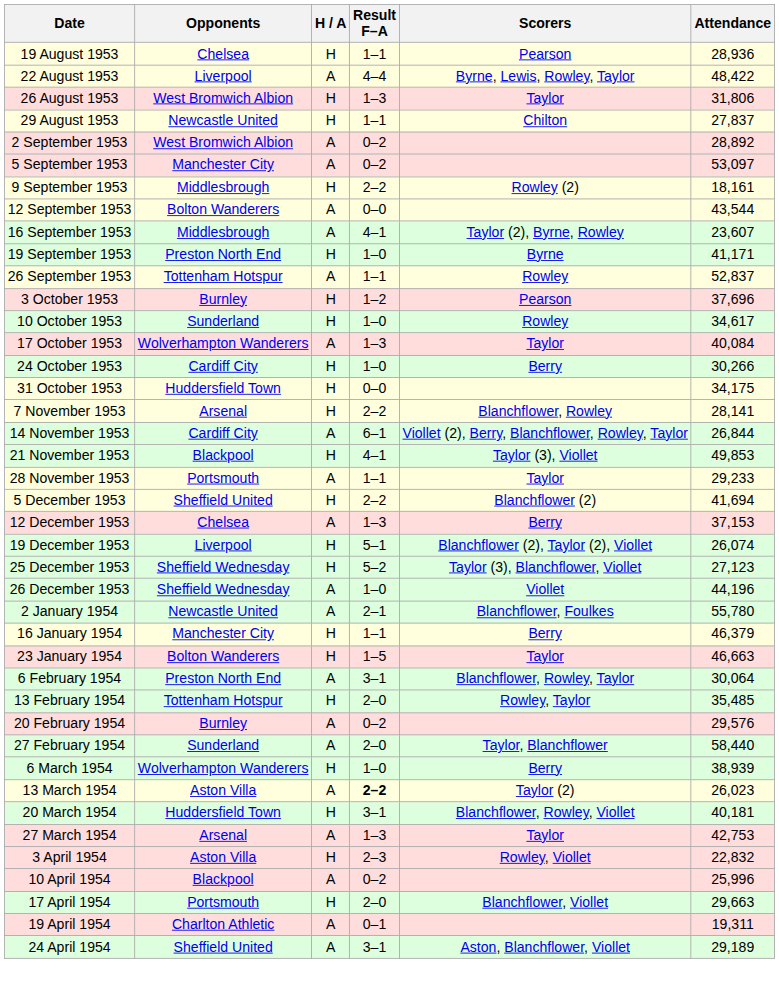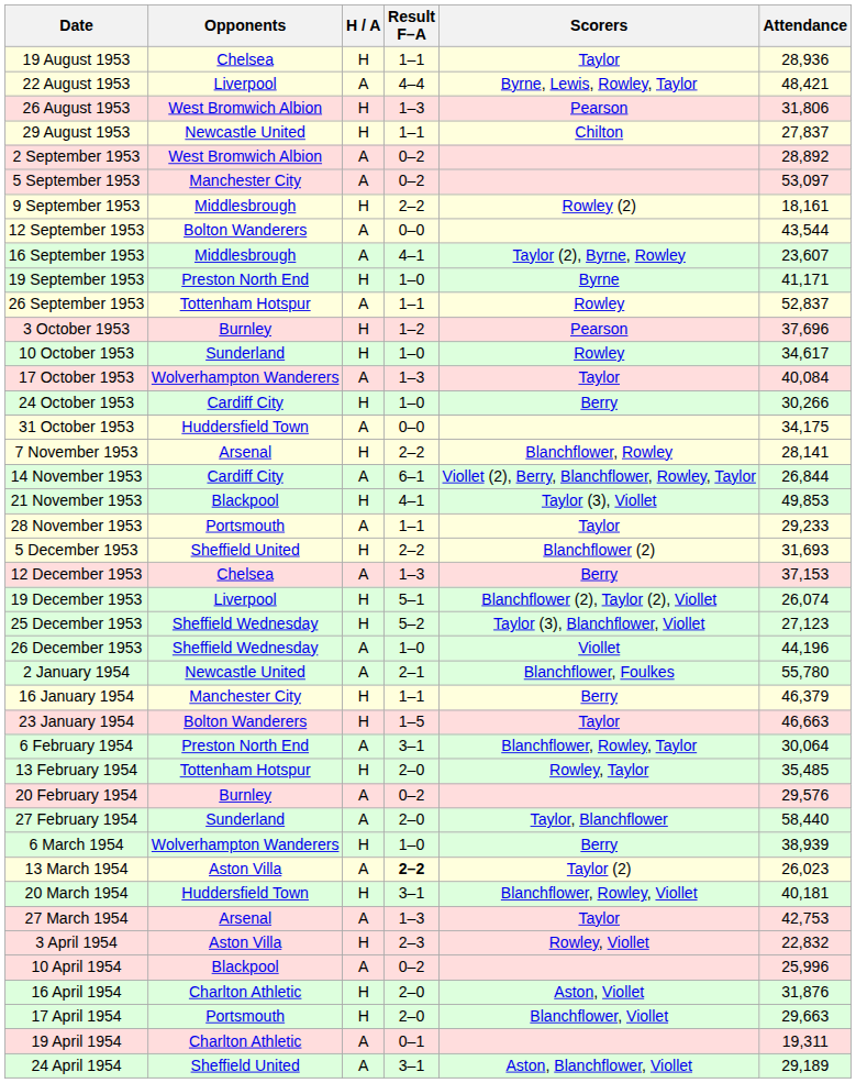 <table class="wikitable" style="text-align:center">
 <tr>
 <th>Date</th>
 <th>Opponents</th>
 <th>H / A</th>
 <th>Result<br>F–A</th>
 <th>Scorers</th>
 <th>Attendance</th>
 </tr>
 <tr bgcolor="#ffffdd">
 <td>19 August 1953</td>
 <td><a href='#'>Chelsea</a></td>
 <td>H</td>
 <td>1–1</td>
-<td><a href='#'>Pearson</a></td>
+<td><a href='#'>Taylor</a></td>
 <td>28,936</td>
 </tr>
 <tr bgcolor="#ffffdd">
 <td>22 August 1953</td>
 <td><a href='#'>Liverpool</a></td>
 <td>A</td>
 <td>4–4</td>
 <td><a href='#'>Byrne</a>, <a href='#'>Lewis</a>, <a href='#'>Rowley</a>, <a href='#'>Taylor</a></td>
-<td>48,422</td>
+<td>48,421</td>
 </tr>
 <tr bgcolor="#ffdddd">
 <td>26 August 1953</td>
 <td><a href='#'>West Bromwich Albion</a></td>
 <td>H</td>
 <td>1–3</td>
-<td><a href='#'>Taylor</a></td>
+<td><a href='#'>Pearson</a></td>
 <td>31,806</td>
 </tr>
 <tr bgcolor="#ffffdd">
 <td>29 August 1953</td>
 <td><a href='#'>Newcastle United</a></td>
 <td>H</td>
 <td>1–1</td>
 <td><a href='#'>Chilton</a></td>
 <td>27,837</td>
 </tr>
 <tr bgcolor="#ffdddd">
 <td>2 September 1953</td>
 <td><a href='#'>West Bromwich Albion</a></td>
 <td>A</td>
 <td>0–2</td>
 <td></td>
 <td>28,892</td>
 </tr>
 <tr bgcolor="#ffdddd">
 <td>5 September 1953</td>
 <td><a href='#'>Manchester City</a></td>
 <td>A</td>
 <td>0–2</td>
 <td></td>
 <td>53,097</td>
 </tr>
 <tr bgcolor="#ffffdd">
 <td>9 September 1953</td>
 <td><a href='#'>Middlesbrough</a></td>
 <td>H</td>
 <td>2–2</td>
 <td><a href='#'>Rowley</a> (2)</td>
 <td>18,161</td>
 </tr>
 <tr bgcolor="#ffffdd">
 <td>12 September 1953</td>
 <td><a href='#'>Bolton Wanderers</a></td>
 <td>A</td>
 <td>0–0</td>
 <td></td>
 <td>43,544</td>
 </tr>
 <tr bgcolor="#ddffdd">
 <td>16 September 1953</td>
 <td><a href='#'>Middlesbrough</a></td>
 <td>A</td>
 <td>4–1</td>
 <td><a href='#'>Taylor</a> (2), <a href='#'>Byrne</a>, <a href='#'>Rowley</a></td>
 <td>23,607</td>
 </tr>
 <tr bgcolor="#ddffdd">
 <td>19 September 1953</td>
 <td><a href='#'>Preston North End</a></td>
 <td>H</td>
 <td>1–0</td>
 <td><a href='#'>Byrne</a></td>
 <td>41,171</td>
 </tr>
 <tr bgcolor="#ffffdd">
 <td>26 September 1953</td>
 <td><a href='#'>Tottenham Hotspur</a></td>
 <td>A</td>
 <td>1–1</td>
 <td><a href='#'>Rowley</a></td>
 <td>52,837</td>
 </tr>
 <tr bgcolor="#ffdddd">
 <td>3 October 1953</td>
 <td><a href='#'>Burnley</a></td>
 <td>H</td>
 <td>1–2</td>
 <td><a href='#'>Pearson</a></td>
 <td>37,696</td>
 </tr>
 <tr bgcolor="#ddffdd">
 <td>10 October 1953</td>
 <td><a href='#'>Sunderland</a></td>
 <td>H</td>
 <td>1–0</td>
 <td><a href='#'>Rowley</a></td>
 <td>34,617</td>
 </tr>
 <tr bgcolor="#ffdddd">
 <td>17 October 1953</td>
 <td><a href='#'>Wolverhampton Wanderers</a></td>
 <td>A</td>
 <td>1–3</td>
 <td><a href='#'>Taylor</a></td>
 <td>40,084</td>
 </tr>
 <tr bgcolor="#ddffdd">
 <td>24 October 1953</td>
 <td><a href='#'>Cardiff City</a></td>
 <td>H</td>
 <td>1–0</td>
 <td><a href='#'>Berry</a></td>
 <td>30,266</td>
 </tr>
 <tr bgcolor="#ffffdd">
 <td>31 October 1953</td>
 <td><a href='#'>Huddersfield Town</a></td>
-<td>H</td>
+<td>A</td>
 <td>0–0</td>
 <td></td>
 <td>34,175</td>
 </tr>
 <tr bgcolor="#ffffdd">
 <td>7 November 1953</td>
 <td><a href='#'>Arsenal</a></td>
 <td>H</td>
 <td>2–2</td>
 <td><a href='#'>Blanchflower</a>, <a href='#'>Rowley</a></td>
 <td>28,141</td>
 </tr>
 <tr bgcolor="#ddffdd">
 <td>14 November 1953</td>
 <td><a href='#'>Cardiff City</a></td>
 <td>A</td>
 <td>6–1</td>
 <td><a href='#'>Viollet</a> (2), <a href='#'>Berry</a>, <a href='#'>Blanchflower</a>, <a href='#'>Rowley</a>, <a href='#'>Taylor</a></td>
 <td>26,844</td>
 </tr>
 <tr bgcolor="#ddffdd">
 <td>21 November 1953</td>
 <td><a href='#'>Blackpool</a></td>
 <td>H</td>
 <td>4–1</td>
 <td><a href='#'>Taylor</a> (3), <a href='#'>Viollet</a></td>
 <td>49,853</td>
 </tr>
 <tr bgcolor="#ffffdd">
 <td>28 November 1953</td>
 <td><a href='#'>Portsmouth</a></td>
 <td>A</td>
 <td>1–1</td>
 <td><a href='#'>Taylor</a></td>
 <td>29,233</td>
 </tr>
 <tr bgcolor="#ffffdd">
 <td>5 December 1953</td>
 <td><a href='#'>Sheffield United</a></td>
 <td>H</td>
 <td>2–2</td>
 <td><a href='#'>Blanchflower</a> (2)</td>
-<td>41,694</td>
+<td>31,693</td>
 </tr>
 <tr bgcolor="#ffdddd">
 <td>12 December 1953</td>
 <td><a href='#'>Chelsea</a></td>
 <td>A</td>
 <td>1–3</td>
 <td><a href='#'>Berry</a></td>
 <td>37,153</td>
 </tr>
 <tr bgcolor="#ddffdd">
 <td>19 December 1953</td>
 <td><a href='#'>Liverpool</a></td>
 <td>H</td>
 <td>5–1</td>
 <td><a href='#'>Blanchflower</a> (2), <a href='#'>Taylor</a> (2), <a href='#'>Viollet</a></td>
 <td>26,074</td>
 </tr>
 <tr bgcolor="#ddffdd">
 <td>25 December 1953</td>
 <td><a href='#'>Sheffield Wednesday</a></td>
 <td>H</td>
 <td>5–2</td>
 <td><a href='#'>Taylor</a> (3), <a href='#'>Blanchflower</a>, <a href='#'>Viollet</a></td>
 <td>27,123</td>
 </tr>
 <tr bgcolor="#ddffdd">
 <td>26 December 1953</td>
 <td><a href='#'>Sheffield Wednesday</a></td>
 <td>A</td>
 <td>1–0</td>
 <td><a href='#'>Viollet</a></td>
 <td>44,196</td>
 </tr>
 <tr bgcolor="#ddffdd">
 <td>2 January 1954</td>
 <td><a href='#'>Newcastle United</a></td>
 <td>A</td>
 <td>2–1</td>
 <td><a href='#'>Blanchflower</a>, <a href='#'>Foulkes</a></td>
 <td>55,780</td>
 </tr>
 <tr bgcolor="#ffffdd">
 <td>16 January 1954</td>
 <td><a href='#'>Manchester City</a></td>
 <td>H</td>
 <td>1–1</td>
 <td><a href='#'>Berry</a></td>
 <td>46,379</td>
 </tr>
 <tr bgcolor="#ffdddd">
 <td>23 January 1954</td>
 <td><a href='#'>Bolton Wanderers</a></td>
 <td>H</td>
 <td>1–5</td>
 <td><a href='#'>Taylor</a></td>
 <td>46,663</td>
 </tr>
 <tr bgcolor="#ddffdd">
 <td>6 February 1954</td>
 <td><a href='#'>Preston North End</a></td>
 <td>A</td>
 <td>3–1</td>
 <td><a href='#'>Blanchflower</a>, <a href='#'>Rowley</a>, <a href='#'>Taylor</a></td>
 <td>30,064</td>
 </tr>
 <tr bgcolor="#ddffdd">
 <td>13 February 1954</td>
 <td><a href='#'>Tottenham Hotspur</a></td>
 <td>H</td>
 <td>2–0</td>
 <td><a href='#'>Rowley</a>, <a href='#'>Taylor</a></td>
 <td>35,485</td>
 </tr>
 <tr bgcolor="#ffdddd">
 <td>20 February 1954</td>
 <td><a href='#'>Burnley</a></td>
 <td>A</td>
 <td>0–2</td>
 <td></td>
 <td>29,576</td>
 </tr>
 <tr bgcolor="#ddffdd">
 <td>27 February 1954</td>
 <td><a href='#'>Sunderland</a></td>
 <td>A</td>
 <td>2–0</td>
 <td><a href='#'>Taylor</a>, <a href='#'>Blanchflower</a></td>
 <td>58,440</td>
 </tr>
 <tr bgcolor="#ddffdd">
 <td>6 March 1954</td>
 <td><a href='#'>Wolverhampton Wanderers</a></td>
 <td>H</td>
 <td>1–0</td>
 <td><a href='#'>Berry</a></td>
 <td>38,939</td>
 </tr>
 <tr bgcolor="#ffffdd">
 <td>13 March 1954</td>
 <td><a href='#'>Aston Villa</a></td>
 <td>A</td>
 <td><strong>2–2</strong></td>
 <td><a href='#'>Taylor</a> (2)</td>
 <td>26,023</td>
 </tr>
 <tr bgcolor="#ddffdd">
 <td>20 March 1954</td>
 <td><a href='#'>Huddersfield Town</a></td>
 <td>H</td>
 <td>3–1</td>
 <td><a href='#'>Blanchflower</a>, <a href='#'>Rowley</a>, <a href='#'>Viollet</a></td>
 <td>40,181</td>
 </tr>
 <tr bgcolor="#ffdddd">
 <td>27 March 1954</td>
 <td><a href='#'>Arsenal</a></td>
 <td>A</td>
 <td>1–3</td>
 <td><a href='#'>Taylor</a></td>
 <td>42,753</td>
 </tr>
 <tr bgcolor="#ffdddd">
 <td>3 April 1954</td>
 <td><a href='#'>Aston Villa</a></td>
 <td>H</td>
 <td>2–3</td>
 <td><a href='#'>Rowley</a>, <a href='#'>Viollet</a></td>
 <td>22,832</td>
 </tr>
 <tr bgcolor="#ffdddd">
 <td>10 April 1954</td>
 <td><a href='#'>Blackpool</a></td>
 <td>A</td>
 <td>0–2</td>
 <td></td>
 <td>25,996</td>
 </tr>
 <tr bgcolor="#ddffdd">
+<td>16 April 1954</td>
+<td><a href='#'>Charlton Athletic</a></td>
+<td>H</td>
+<td>2–0</td>
+<td><a href='#'>Aston</a>, <a href='#'>Viollet</a></td>
+<td>31,876</td>
+</tr>
+<tr bgcolor="#ddffdd">
 <td>17 April 1954</td>
 <td><a href='#'>Portsmouth</a></td>
 <td>H</td>
 <td>2–0</td>
 <td><a href='#'>Blanchflower</a>, <a href='#'>Viollet</a></td>
 <td>29,663</td>
 </tr>
 <tr bgcolor="#ffdddd">
 <td>19 April 1954</td>
 <td><a href='#'>Charlton Athletic</a></td>
 <td>A</td>
 <td>0–1</td>
 <td></td>
 <td>19,311</td>
 </tr>
 <tr bgcolor="#ddffdd">
 <td>24 April 1954</td>
 <td><a href='#'>Sheffield United</a></td>
 <td>A</td>
 <td>3–1</td>
 <td><a href='#'>Aston</a>, <a href='#'>Blanchflower</a>, <a href='#'>Viollet</a></td>
 <td>29,189</td>
 </tr>
 </table>
